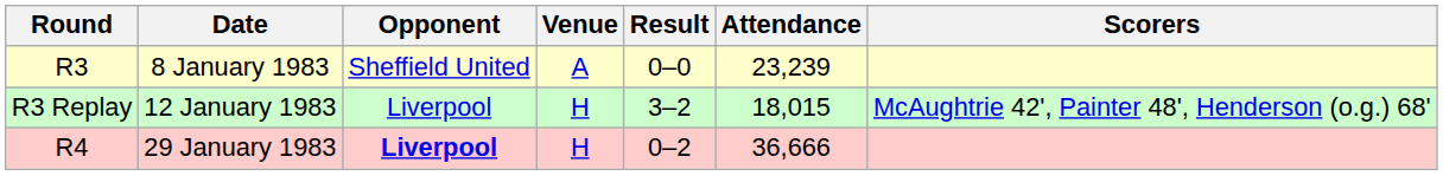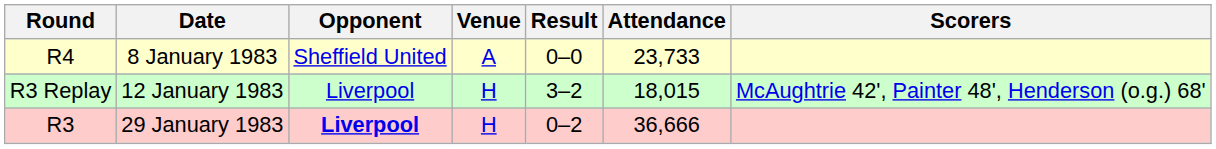 <table class="wikitable" style="font-size:100%; text-align:center">
 <tr>
 <th>Round</th>
 <th>Date</th>
 <th>Opponent</th>
 <th>Venue</th>
 <th>Result</th>
 <th>Attendance</th>
 <th>Scorers</th>
 </tr>
 <tr style="background-color: #FFFFCC;">
-<td>R3</td>
+<td>R4</td>
 <td>8 January 1983</td>
 <td><a href='#'>Sheffield United</a></td>
 <td><a href='#'>A</a></td>
 <td>0–0</td>
-<td>23,239</td>
+<td>23,733</td>
 <td></td>
 </tr>
 <tr style="background-color: #CCFFCC;">
 <td>R3 Replay</td>
 <td>12 January 1983</td>
 <td><a href='#'>Liverpool</a></td>
 <td><a href='#'>H</a></td>
 <td>3–2</td>
 <td>18,015</td>
 <td><a href='#'>McAughtrie</a> 42', <a href='#'>Painter</a> 48', <a href='#'>Henderson</a> (o.g.) 68'</td>
 </tr>
 <tr style="background-color: #FFCCCC;">
-<td>R4</td>
+<td>R3</td>
 <td>29 January 1983</td>
 <td><strong><a href='#'>Liverpool</a></strong></td>
 <td><a href='#'>H</a></td>
 <td>0–2</td>
 <td>36,666</td>
 <td></td>
 </tr>
 </table>
